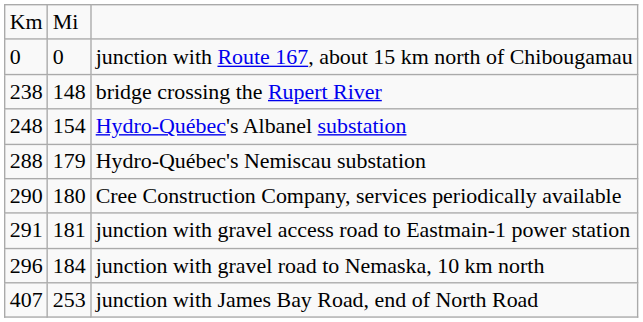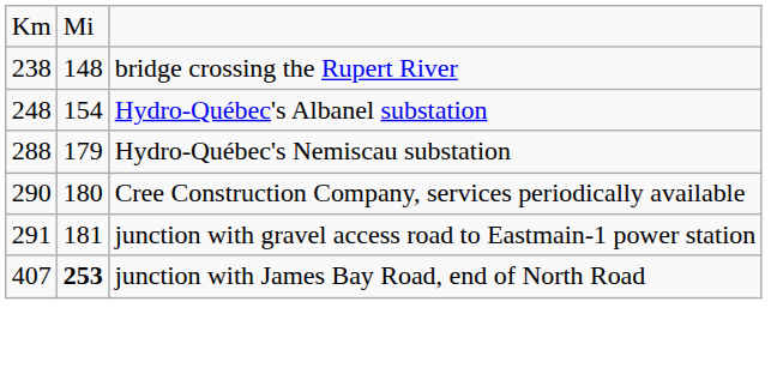 <table class="wikitable">
 <tr>
 <td>Km</td>
 <td>Mi</td>
 <td></td>
-</tr>
-<tr>
-<td>0</td>
-<td>0</td>
-<td>junction with <a href='#'>Route 167</a>, about 15 km north of Chibougamau</td>
 </tr>
 <tr>
 <td>238</td>
 <td>148</td>
 <td>bridge crossing the <a href='#'>Rupert River</a></td>
 </tr>
 <tr>
 <td>248</td>
 <td>154</td>
 <td><a href='#'>Hydro-Québec</a>'s Albanel <a href='#'>substation</a></td>
 </tr>
 <tr>
 <td>288</td>
 <td>179</td>
 <td>Hydro-Québec's Nemiscau substation</td>
 </tr>
 <tr>
 <td>290</td>
 <td>180</td>
 <td>Cree Construction Company, services periodically available</td>
 </tr>
 <tr>
 <td>291</td>
 <td>181</td>
 <td>junction with gravel access road to Eastmain-1 power station</td>
 </tr>
 <tr>
-<td>296</td>
-<td>184</td>
-<td>junction with gravel road to Nemaska, 10 km north</td>
-</tr>
-<tr>
 <td>407</td>
-<td>253</td>
+<td><strong>253</strong></td>
 <td>junction with James Bay Road, end of North Road</td>
 </tr>
 </table>
